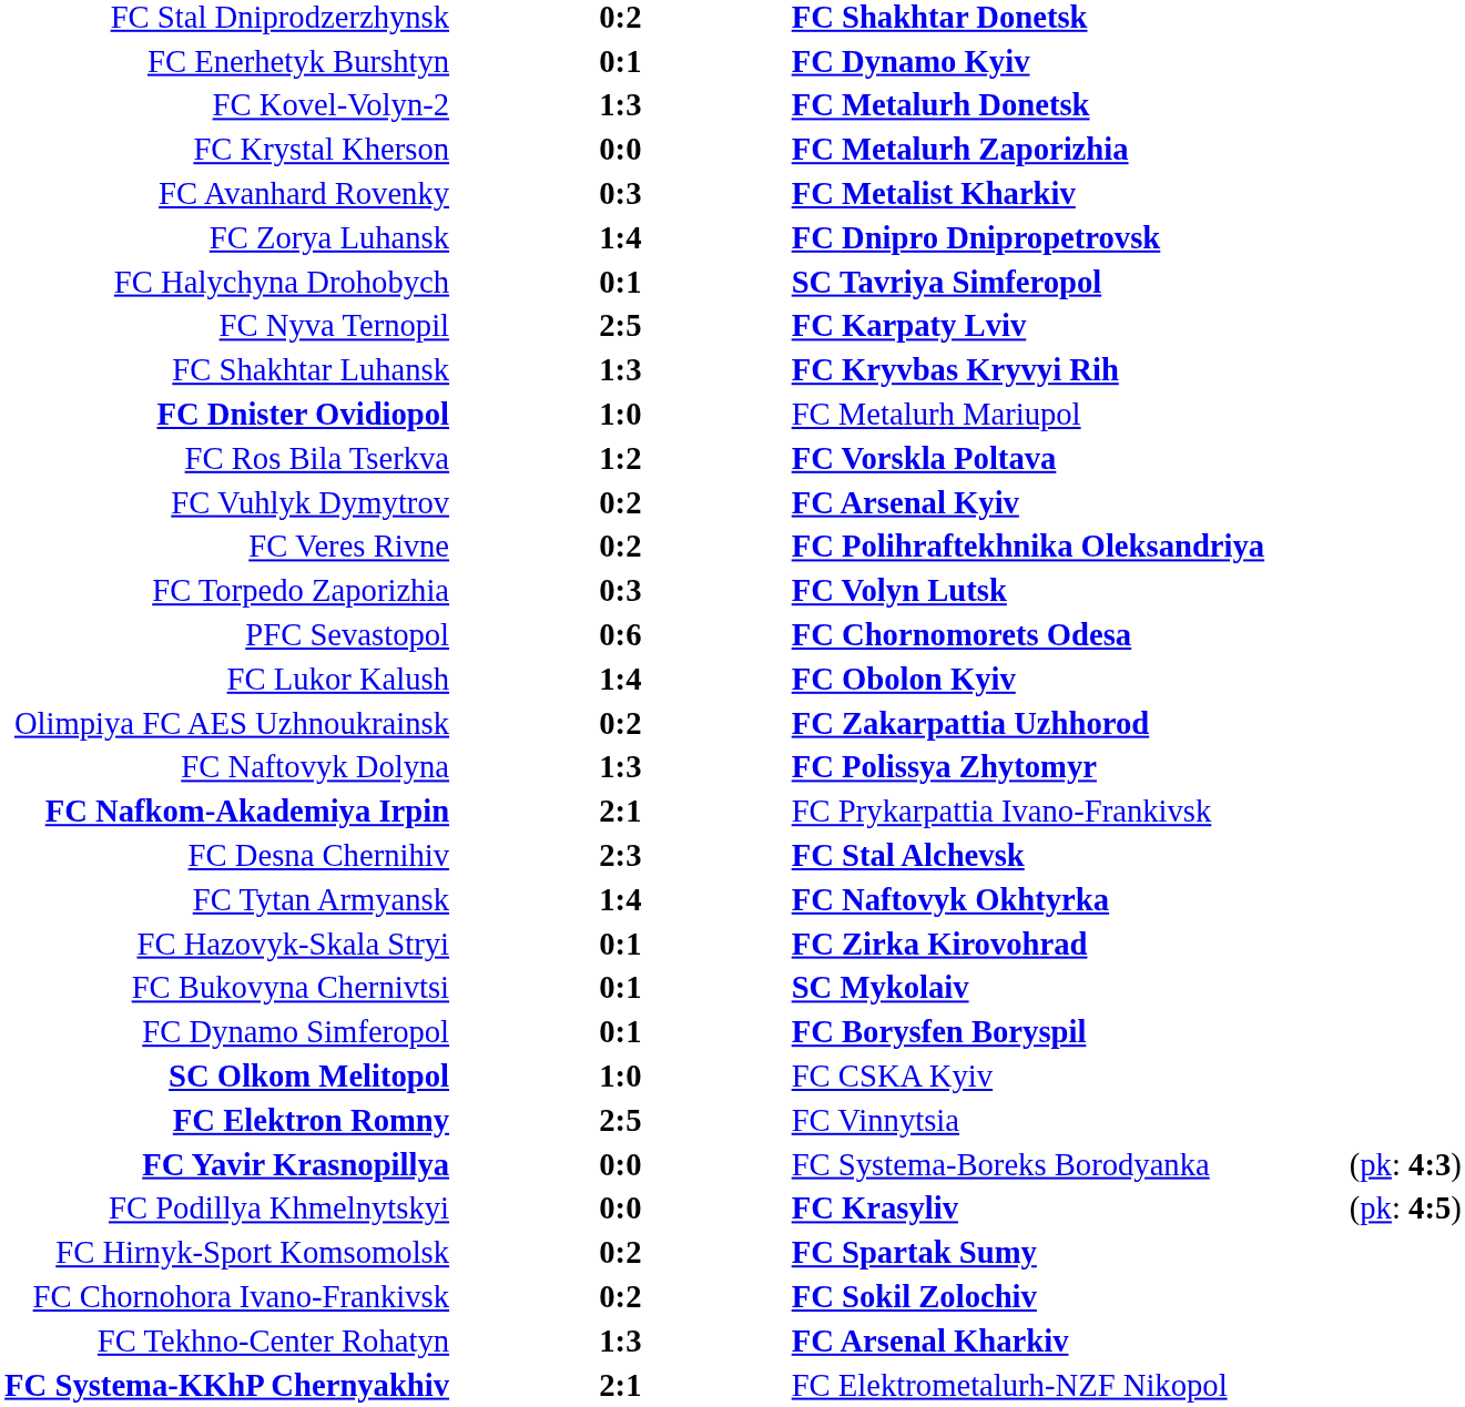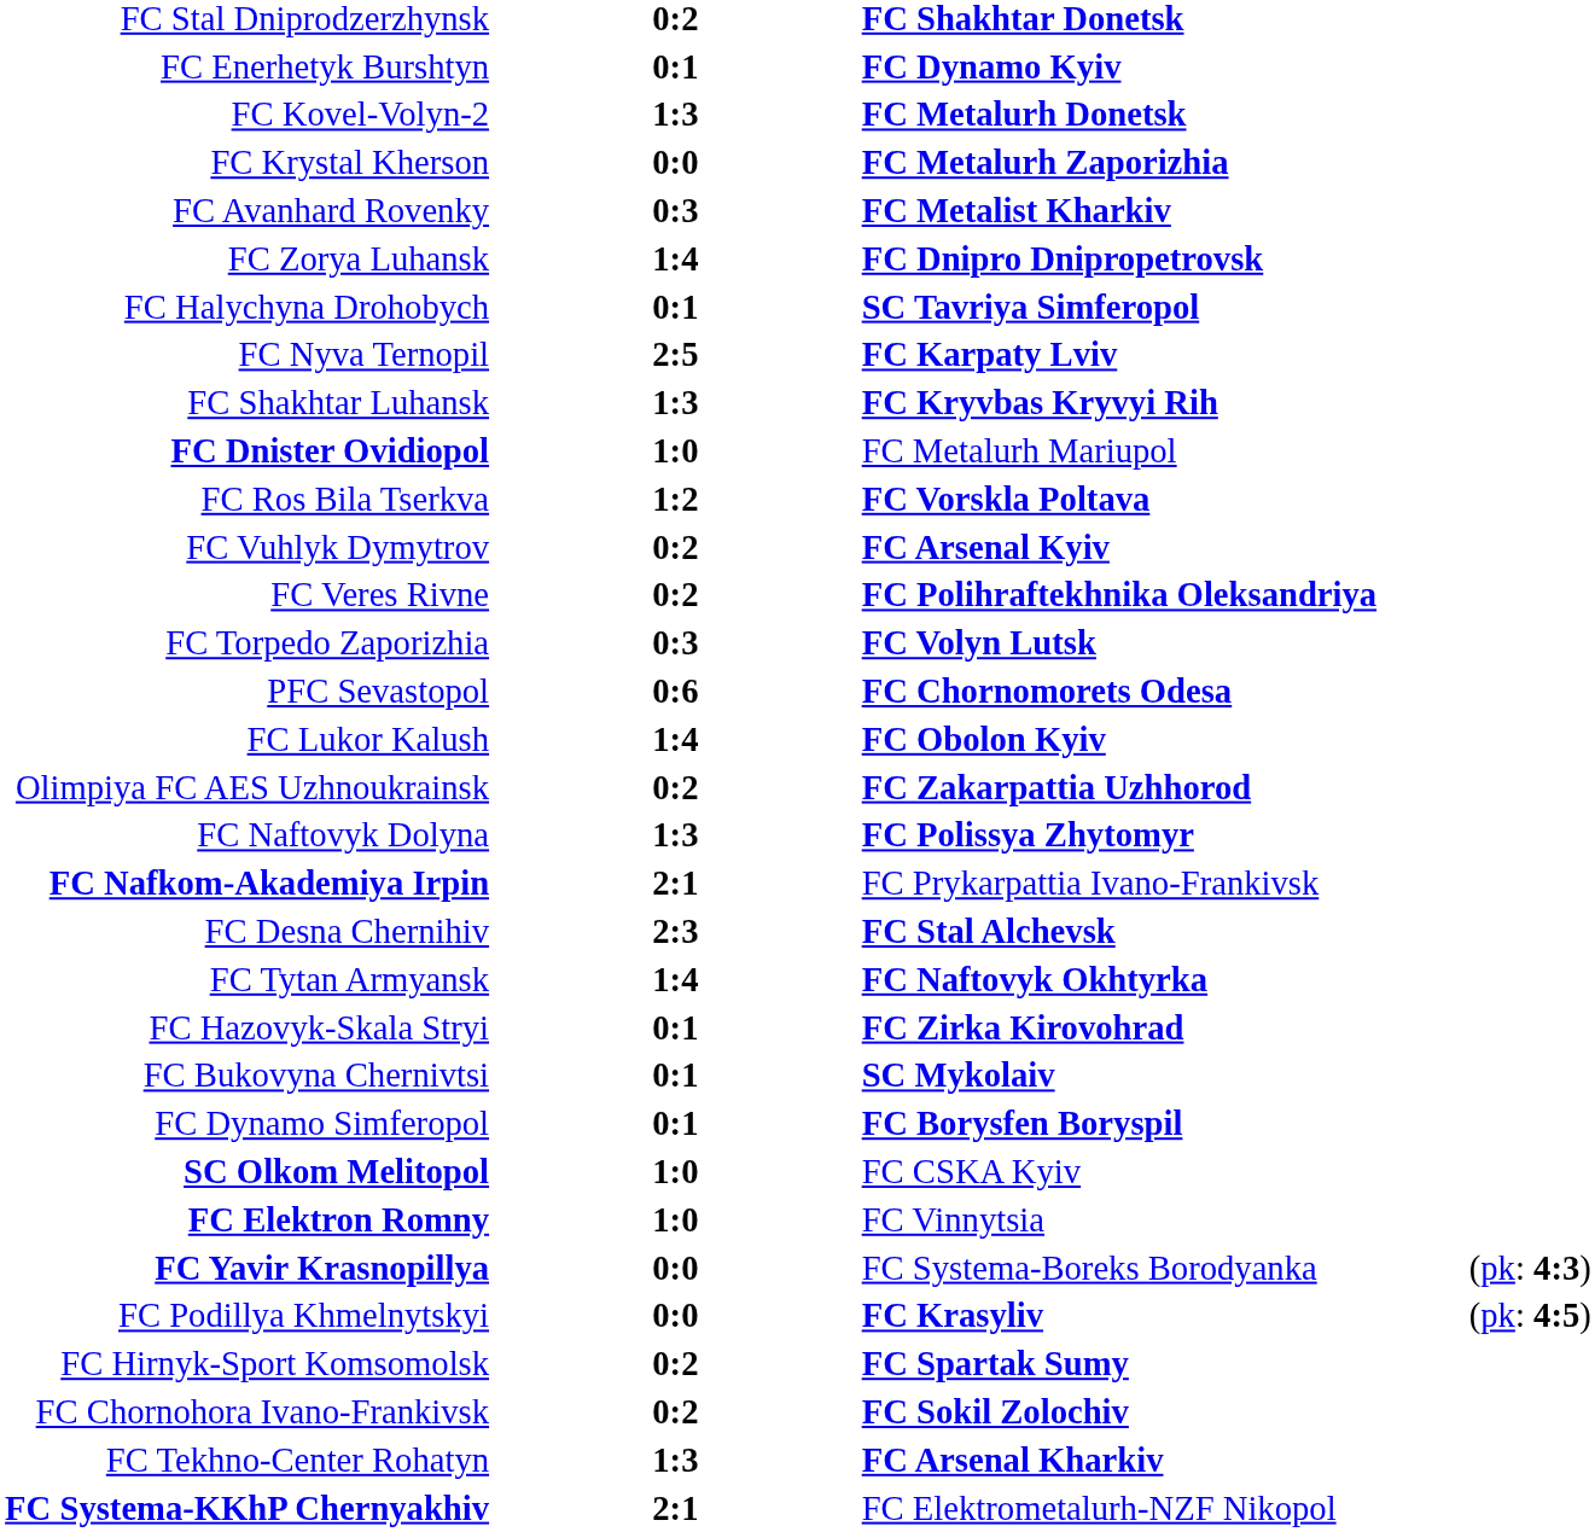 <table width=100% cellspacing=1>
 <tr>
 <th width=20%></th>
 <th width=12%></th>
 <th width=20%></th>
 <th></th>
 </tr>
 <tr style=font-size:90%>
 <td align=right><a href='#'>FC Stal Dniprodzerzhynsk</a></td>
 <td align=center><strong>0:2</strong></td>
 <td><strong><a href='#'>FC Shakhtar Donetsk</a></strong></td>
 <td></td>
 </tr>
 <tr style=font-size:90%>
 <td align=right><a href='#'>FC Enerhetyk Burshtyn</a></td>
 <td align=center><strong>0:1</strong></td>
 <td><strong><a href='#'>FC Dynamo Kyiv</a></strong></td>
 <td></td>
 </tr>
 <tr style=font-size:90%>
 <td align=right><a href='#'>FC Kovel-Volyn-2</a></td>
 <td align=center><strong>1:3</strong></td>
 <td><strong><a href='#'>FC Metalurh Donetsk</a></strong></td>
 <td></td>
 </tr>
 <tr style=font-size:90%>
 <td align=right><a href='#'>FC Krystal Kherson</a></td>
 <td align=center><strong>0:0</strong></td>
 <td><strong><a href='#'>FC Metalurh Zaporizhia</a></strong></td>
 </tr>
 <tr style=font-size:90%>
 <td align=right><a href='#'>FC Avanhard Rovenky</a></td>
 <td align=center><strong>0:3</strong></td>
 <td><strong><a href='#'>FC Metalist Kharkiv</a></strong></td>
 </tr>
 <tr style=font-size:90%>
 <td align=right><a href='#'>FC Zorya Luhansk</a></td>
 <td align=center><strong>1:4</strong></td>
 <td><strong><a href='#'>FC Dnipro Dnipropetrovsk</a></strong></td>
 </tr>
 <tr style=font-size:90%>
 <td align=right><a href='#'>FC Halychyna Drohobych</a></td>
 <td align=center><strong>0:1</strong></td>
 <td><strong><a href='#'>SC Tavriya Simferopol</a></strong></td>
 </tr>
 <tr style=font-size:90%>
 <td align=right><a href='#'>FC Nyva Ternopil</a></td>
 <td align=center><strong>2:5</strong></td>
 <td><strong><a href='#'>FC Karpaty Lviv</a></strong></td>
 <td></td>
 </tr>
 <tr style=font-size:90%>
 <td align=right><a href='#'>FC Shakhtar Luhansk</a></td>
 <td align=center><strong>1:3</strong></td>
 <td><strong><a href='#'>FC Kryvbas Kryvyi Rih</a></strong></td>
 <td></td>
 </tr>
 <tr style=font-size:90%>
 <td align=right><strong><a href='#'>FC Dnister Ovidiopol</a></strong></td>
 <td align=center><strong>1:0</strong></td>
 <td><a href='#'>FC Metalurh Mariupol</a></td>
 </tr>
 <tr style=font-size:90%>
 <td align=right><a href='#'>FC Ros Bila Tserkva</a></td>
 <td align=center><strong>1:2</strong></td>
 <td><strong><a href='#'>FC Vorskla Poltava</a></strong></td>
 </tr>
 <tr style=font-size:90%>
 <td align=right><a href='#'>FC Vuhlyk Dymytrov</a></td>
 <td align=center><strong>0:2</strong></td>
 <td><strong><a href='#'>FC Arsenal Kyiv</a></strong></td>
 </tr>
 <tr style=font-size:90%>
 <td align=right><a href='#'>FC Veres Rivne</a></td>
 <td align=center><strong>0:2</strong></td>
 <td><strong><a href='#'>FC Polihraftekhnika Oleksandriya</a></strong></td>
 </tr>
 <tr style=font-size:90%>
 <td align=right><a href='#'>FC Torpedo Zaporizhia</a></td>
 <td align=center><strong>0:3</strong></td>
 <td><strong><a href='#'>FC Volyn Lutsk</a></strong></td>
 </tr>
 <tr style=font-size:90%>
 <td align=right><a href='#'>PFC Sevastopol</a></td>
 <td align=center><strong>0:6</strong></td>
 <td><strong><a href='#'>FC Chornomorets Odesa</a></strong></td>
 <td></td>
 </tr>
 <tr style=font-size:90%>
 <td align=right><a href='#'>FC Lukor Kalush</a></td>
 <td align=center><strong>1:4</strong></td>
 <td><strong><a href='#'>FC Obolon Kyiv</a></strong></td>
 </tr>
 <tr style=font-size:90%>
 <td align=right><a href='#'>Olimpiya FC AES Uzhnoukrainsk</a></td>
 <td align=center><strong>0:2</strong></td>
 <td><strong><a href='#'>FC Zakarpattia Uzhhorod</a></strong></td>
 </tr>
 <tr style=font-size:90%>
 <td align=right><a href='#'>FC Naftovyk Dolyna</a></td>
 <td align=center><strong>1:3</strong></td>
 <td><strong><a href='#'>FC Polissya Zhytomyr</a></strong></td>
 </tr>
 <tr style=font-size:90%>
 <td align=right><strong><a href='#'>FC Nafkom-Akademiya Irpin</a></strong></td>
 <td align=center><strong>2:1</strong></td>
 <td><a href='#'>FC Prykarpattia Ivano-Frankivsk</a></td>
 <td></td>
 </tr>
 <tr style=font-size:90%>
 <td align=right><a href='#'>FC Desna Chernihiv</a></td>
 <td align=center><strong>2:3</strong></td>
 <td><strong><a href='#'>FC Stal Alchevsk</a></strong></td>
 </tr>
 <tr style=font-size:90%>
 <td align=right><a href='#'>FC Tytan Armyansk</a></td>
 <td align=center><strong>1:4</strong></td>
 <td><strong><a href='#'>FC Naftovyk Okhtyrka</a></strong></td>
 </tr>
 <tr style=font-size:90%>
 <td align=right><a href='#'>FC Hazovyk-Skala Stryi</a></td>
 <td align=center><strong>0:1</strong></td>
 <td><strong><a href='#'>FC Zirka Kirovohrad</a></strong></td>
 <td></td>
 </tr>
 <tr style=font-size:90%>
 <td align=right><a href='#'>FC Bukovyna Chernivtsi</a></td>
 <td align=center><strong>0:1</strong></td>
 <td><strong><a href='#'>SC Mykolaiv</a></strong></td>
 </tr>
 <tr style=font-size:90%>
 <td align=right><a href='#'>FC Dynamo Simferopol</a></td>
 <td align=center><strong>0:1</strong></td>
 <td><strong><a href='#'>FC Borysfen Boryspil</a></strong></td>
 </tr>
 <tr style=font-size:90%>
 <td align=right><strong><a href='#'>SC Olkom Melitopol</a></strong></td>
 <td align=center><strong>1:0</strong></td>
 <td><a href='#'>FC CSKA Kyiv</a></td>
 <td></td>
 </tr>
 <tr style=font-size:90%>
 <td align=right><strong><a href='#'>FC Elektron Romny</a></strong></td>
-<td align=center><strong>2:5</strong></td>
+<td align=center><strong>1:0</strong></td>
 <td><a href='#'>FC Vinnytsia</a></td>
 </tr>
 <tr style=font-size:90%>
 <td align=right><strong><a href='#'>FC Yavir Krasnopillya</a></strong></td>
 <td align=center><strong>0:0</strong></td>
 <td><a href='#'>FC Systema-Boreks Borodyanka</a></td>
 <td>(<a href='#'>pk</a>: <strong>4:3</strong>)</td>
 </tr>
 <tr style=font-size:90%>
 <td align=right><a href='#'>FC Podillya Khmelnytskyi</a></td>
 <td align=center><strong>0:0</strong></td>
 <td><strong><a href='#'>FC Krasyliv</a></strong></td>
 <td>(<a href='#'>pk</a>: <strong>4:5</strong>)</td>
 </tr>
 <tr style=font-size:90%>
 <td align=right><a href='#'>FC Hirnyk-Sport Komsomolsk</a></td>
 <td align=center><strong>0:2</strong></td>
 <td><strong><a href='#'>FC Spartak Sumy</a></strong></td>
 <td></td>
 </tr>
 <tr style=font-size:90%>
 <td align=right><a href='#'>FC Chornohora Ivano-Frankivsk</a></td>
 <td align=center><strong>0:2</strong></td>
 <td><strong><a href='#'>FC Sokil Zolochiv</a></strong></td>
 <td></td>
 </tr>
 <tr style=font-size:90%>
 <td align=right><a href='#'>FC Tekhno-Center Rohatyn</a></td>
 <td align=center><strong>1:3</strong></td>
 <td><strong><a href='#'>FC Arsenal Kharkiv</a></strong></td>
 <td></td>
 </tr>
 <tr style=font-size:90%>
 <td align=right><strong><a href='#'>FC Systema-KKhP Chernyakhiv</a></strong></td>
 <td align=center><strong>2:1</strong></td>
 <td><a href='#'>FC Elektrometalurh-NZF Nikopol</a></td>
 <td></td>
 </tr>
 </table>
